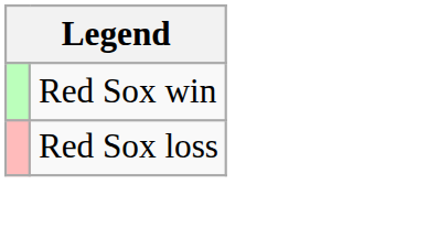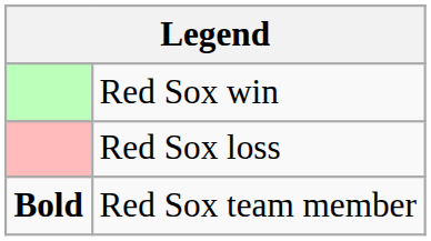 <table class="wikitable" style="font-size:90%">
 <tr>
 <th colspan="2">Legend</th>
 </tr>
 <tr>
 <td style="background:#bfb;"> </td>
 <td>Red Sox win</td>
 </tr>
 <tr>
 <td style="background:#fbb;"> </td>
 <td>Red Sox loss</td>
 </tr>
+<tr>
+<td><strong>Bold</strong></td>
+<td>Red Sox team member</td>
+</tr>
 </table>
